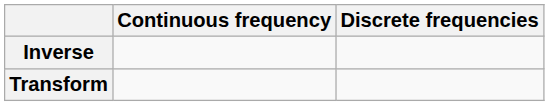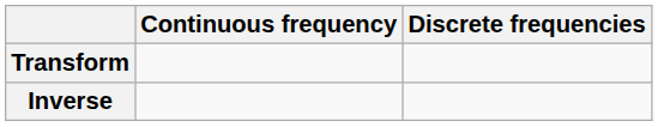 <table class="wikitable" style="text-align:left">
 <tr>
 <th></th>
 <th>Continuous frequency</th>
 <th>Discrete frequencies</th>
 </tr>
 <tr>
+<th>Transform</th>
+<td></td>
+<td><br></td>
+</tr>
+<tr>
 <th>Inverse</th>
 <td><br></td>
 <td><br></td>
 </tr>
-<tr>
-<th>Transform</th>
-<td></td>
-<td><br></td>
-</tr>
 </table>
